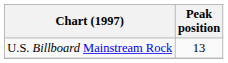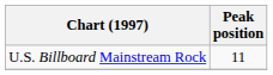 <table class="wikitable sortable">
 <tr>
 <th>Chart (1997)</th>
 <th>Peak<br>position</th>
 </tr>
 <tr>
 <td>U.S. <em>Billboard</em> <a href='#'>Mainstream Rock</a></td>
-<td style="text-align:center;">13</td>
+<td style="text-align:center;">11</td>
 </tr>
 <tr>
 </tr>
 </table>
